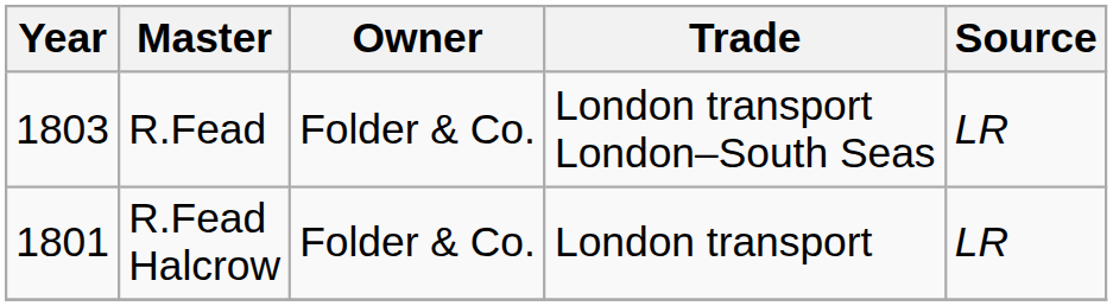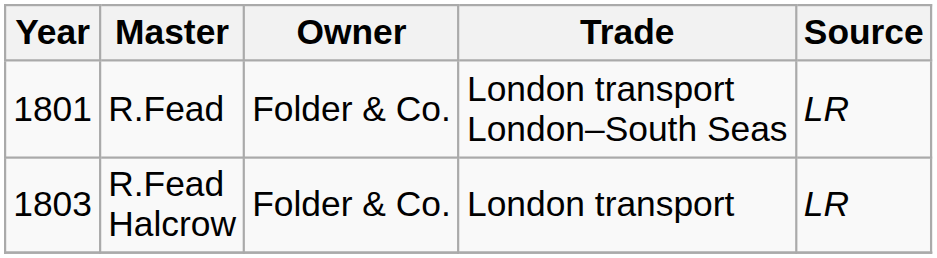 <table class=" wikitable">
 <tr>
 <th>Year</th>
 <th>Master</th>
 <th>Owner</th>
 <th>Trade</th>
 <th>Source</th>
 </tr>
 <tr>
-<td>1803</td>
+<td>1801</td>
 <td>R.Fead</td>
 <td>Folder & Co.</td>
 <td>London transport<br>London–South Seas</td>
 <td><em>LR</em></td>
 </tr>
 <tr>
-<td>1801</td>
+<td>1803</td>
 <td>R.Fead<br>Halcrow</td>
 <td>Folder & Co.</td>
 <td>London transport</td>
 <td><em>LR</em></td>
 </tr>
 <tr>
 </tr>
 </table>
